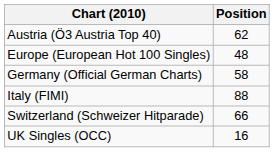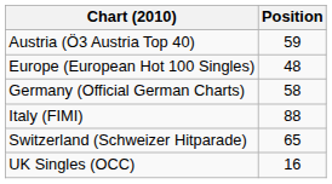 <table class="wikitable sortable">
 <tr>
 <th>Chart (2010)</th>
 <th>Position</th>
 </tr>
 <tr>
 <td>Austria (Ö3 Austria Top 40)</td>
-<td style="text-align:center;">62</td>
+<td style="text-align:center;">59</td>
 </tr>
 <tr>
 <td>Europe (European Hot 100 Singles)</td>
 <td style="text-align:center;">48</td>
 </tr>
 <tr>
 <td>Germany (Official German Charts)</td>
 <td style="text-align:center;">58</td>
 </tr>
 <tr>
 <td>Italy (FIMI)</td>
 <td style="text-align:center;">88</td>
 </tr>
 <tr>
 <td>Switzerland (Schweizer Hitparade)</td>
-<td style="text-align:center;">66</td>
+<td style="text-align:center;">65</td>
 </tr>
 <tr>
 <td>UK Singles (OCC)</td>
 <td style="text-align:center;">16</td>
 </tr>
 </table>
